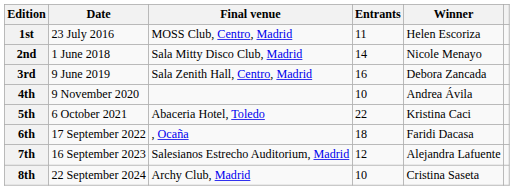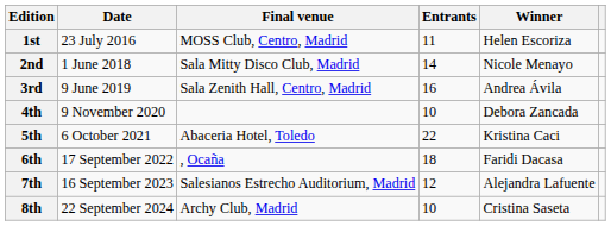 <table class="wikitable defaultcenter col2left col3left col5left" style="font-size:95%;">
 <tr>
 <th>Edition</th>
 <th>Date</th>
 <th>Final venue</th>
 <th>Entrants</th>
 <th>Winner</th>
 <th></th>
 </tr>
 <tr>
 <th>1st</th>
 <td>23 July 2016</td>
 <td>MOSS Club, <a href='#'>Centro</a>, <a href='#'>Madrid</a></td>
 <td>11</td>
 <td>Helen Escoriza</td>
 <td></td>
 </tr>
 <tr>
 <th>2nd</th>
 <td>1 June 2018</td>
 <td>Sala Mitty Disco Club, <a href='#'>Madrid</a></td>
 <td>14</td>
 <td>Nicole Menayo</td>
 <td></td>
 </tr>
 <tr>
 <th>3rd</th>
 <td>9 June 2019</td>
 <td>Sala Zenith Hall, <a href='#'>Centro</a>, <a href='#'>Madrid</a></td>
 <td>16</td>
-<td>Debora Zancada</td>
+<td>Andrea Ávila</td>
 <td></td>
 </tr>
 <tr>
 <th>4th</th>
 <td>9 November 2020</td>
 <td></td>
 <td>10</td>
-<td>Andrea Ávila</td>
+<td>Debora Zancada</td>
 <td></td>
 </tr>
 <tr>
 <th>5th</th>
 <td>6 October 2021</td>
 <td>Abaceria Hotel, <a href='#'>Toledo</a></td>
 <td>22</td>
 <td>Kristina Caci</td>
 <td></td>
 </tr>
 <tr>
 <th>6th</th>
 <td>17 September 2022</td>
 <td>, <a href='#'>Ocaña</a></td>
 <td>18</td>
 <td>Faridi Dacasa</td>
 <td></td>
 </tr>
 <tr>
 <th>7th</th>
 <td>16 September 2023</td>
 <td>Salesianos Estrecho Auditorium, <a href='#'>Madrid</a></td>
 <td>12</td>
 <td>Alejandra Lafuente</td>
 <td></td>
 </tr>
 <tr>
 <th>8th</th>
 <td>22 September 2024</td>
 <td>Archy Club, <a href='#'>Madrid</a></td>
 <td>10</td>
 <td>Cristina Saseta</td>
 <td></td>
 </tr>
 </table>
